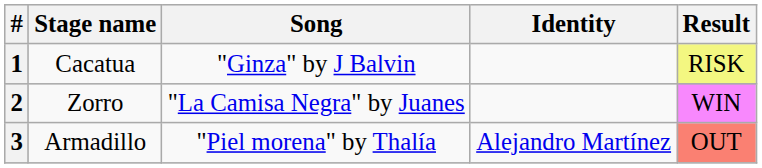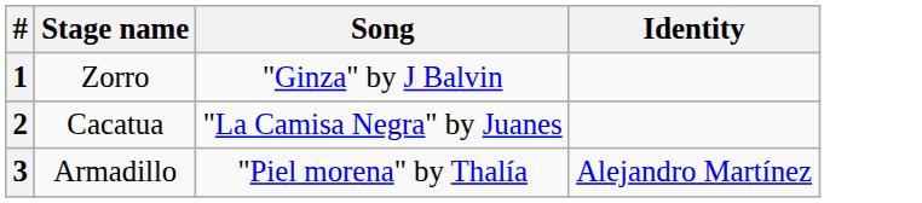 <table class="wikitable plainrowheaders" style="text-align: center">
 <tr>
 <th>#</th>
 <th>Stage name</th>
 <th>Song</th>
 <th>Identity</th>
-<th>Result</th>
 </tr>
 <tr>
 <th>1</th>
-<td>Cacatua</td>
+<td>Zorro</td>
 <td>"<a href='#'>Ginza</a>" by <a href='#'>J Balvin</a></td>
 <td></td>
-<td bgcolor=#F3F781>RISK</td>
 </tr>
 <tr>
 <th>2</th>
-<td>Zorro</td>
+<td>Cacatua</td>
 <td>"<a href='#'>La Camisa Negra</a>" by <a href='#'>Juanes</a></td>
 <td></td>
-<td bgcolor=#F888FD>WIN</td>
 </tr>
 <tr>
 <th>3</th>
 <td>Armadillo</td>
 <td>"<a href='#'>Piel morena</a>" by <a href='#'>Thalía</a></td>
 <td><a href='#'>Alejandro Martínez</a></td>
-<td bgcolor=salmon>OUT</td>
 </tr>
 </table>
